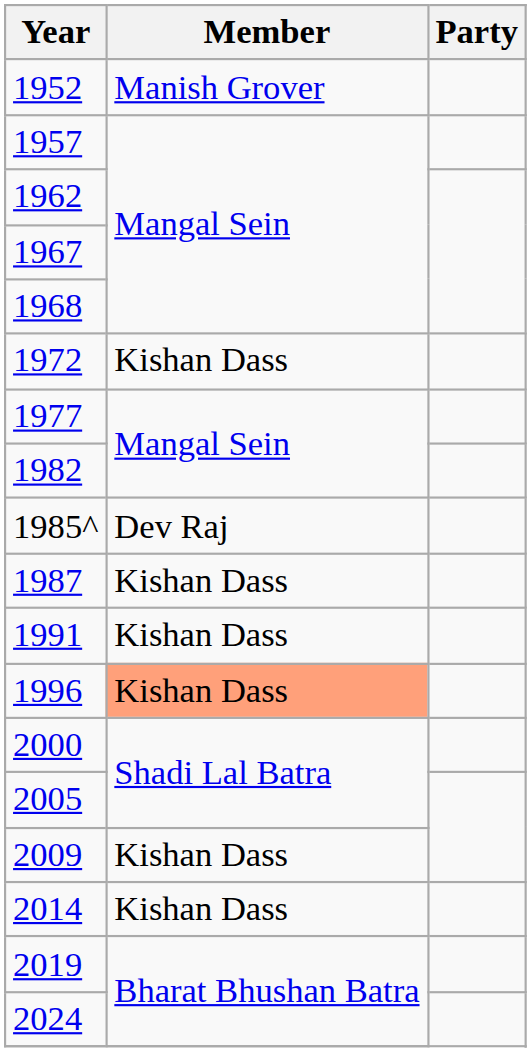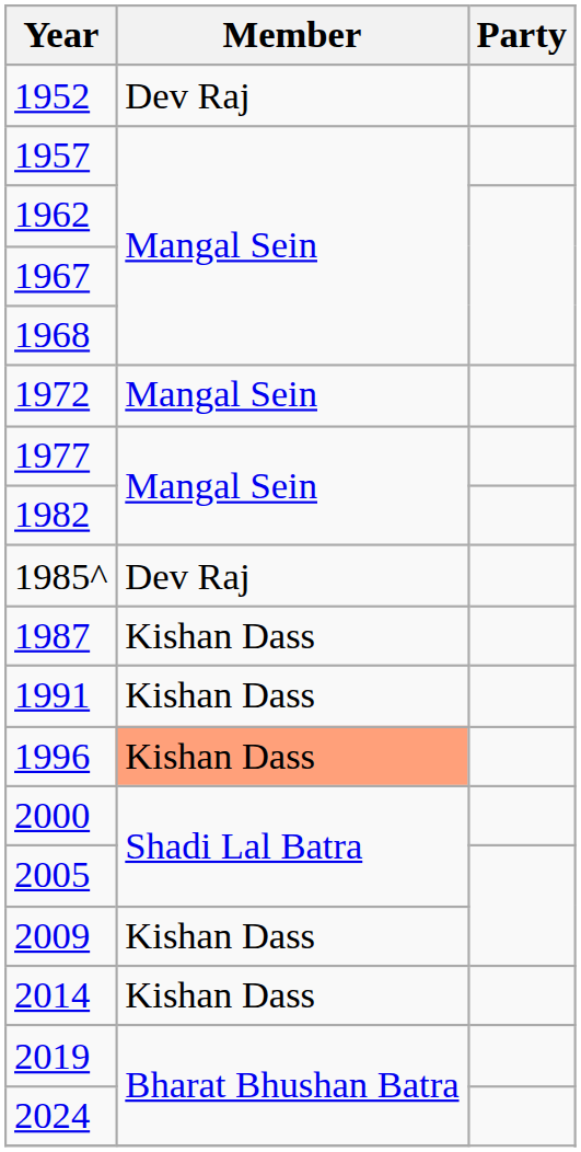 <table class="wikitable">
 <tr>
 <th>Year</th>
 <th>Member</th>
 <th colspan=2>Party</th>
 </tr>
 <tr>
 <td><a href='#'>1952</a></td>
-<td><a href='#'>Manish Grover</a></td>
+<td>Dev Raj</td>
 <td></td>
 </tr>
 <tr>
 <td><a href='#'>1957</a></td>
 <td rowspan="4"><a href='#'>Mangal Sein</a></td>
 <td></td>
 </tr>
 <tr>
 <td><a href='#'>1962</a></td>
 </tr>
 <tr>
 <td><a href='#'>1967</a></td>
 </tr>
 <tr>
 <td><a href='#'>1968</a></td>
 </tr>
 <tr>
 <td><a href='#'>1972</a></td>
-<td>Kishan Dass</td>
+<td><a href='#'>Mangal Sein</a></td>
 <td></td>
 </tr>
 <tr>
 <td><a href='#'>1977</a></td>
 <td rowspan="2"><a href='#'>Mangal Sein</a></td>
 <td></td>
 </tr>
 <tr>
 <td><a href='#'>1982</a></td>
 <td></td>
 </tr>
 <tr>
 <td>1985^</td>
 <td>Dev Raj</td>
 <td></td>
 </tr>
 <tr>
 <td><a href='#'>1987</a></td>
 <td>Kishan Dass</td>
 <td></td>
 </tr>
 <tr>
 <td><a href='#'>1991</a></td>
 <td>Kishan Dass</td>
 <td></td>
 </tr>
 <tr>
 <td><a href='#'>1996</a></td>
 <td style="background: lightsalmon;">Kishan Dass</td>
 <td></td>
 </tr>
 <tr>
 <td><a href='#'>2000</a></td>
 <td rowspan="2"><a href='#'>Shadi Lal Batra</a></td>
 <td></td>
 </tr>
 <tr>
 <td><a href='#'>2005</a></td>
 </tr>
 <tr>
 <td><a href='#'>2009</a></td>
 <td>Kishan Dass</td>
 </tr>
 <tr>
 <td><a href='#'>2014</a></td>
 <td>Kishan Dass</td>
 <td></td>
 </tr>
 <tr>
 <td><a href='#'>2019</a></td>
 <td rowspan="2"><a href='#'>Bharat Bhushan Batra</a></td>
 <td></td>
 </tr>
 <tr>
 <td><a href='#'>2024</a></td>
 </tr>
 <tr>
 </tr>
 </table>
